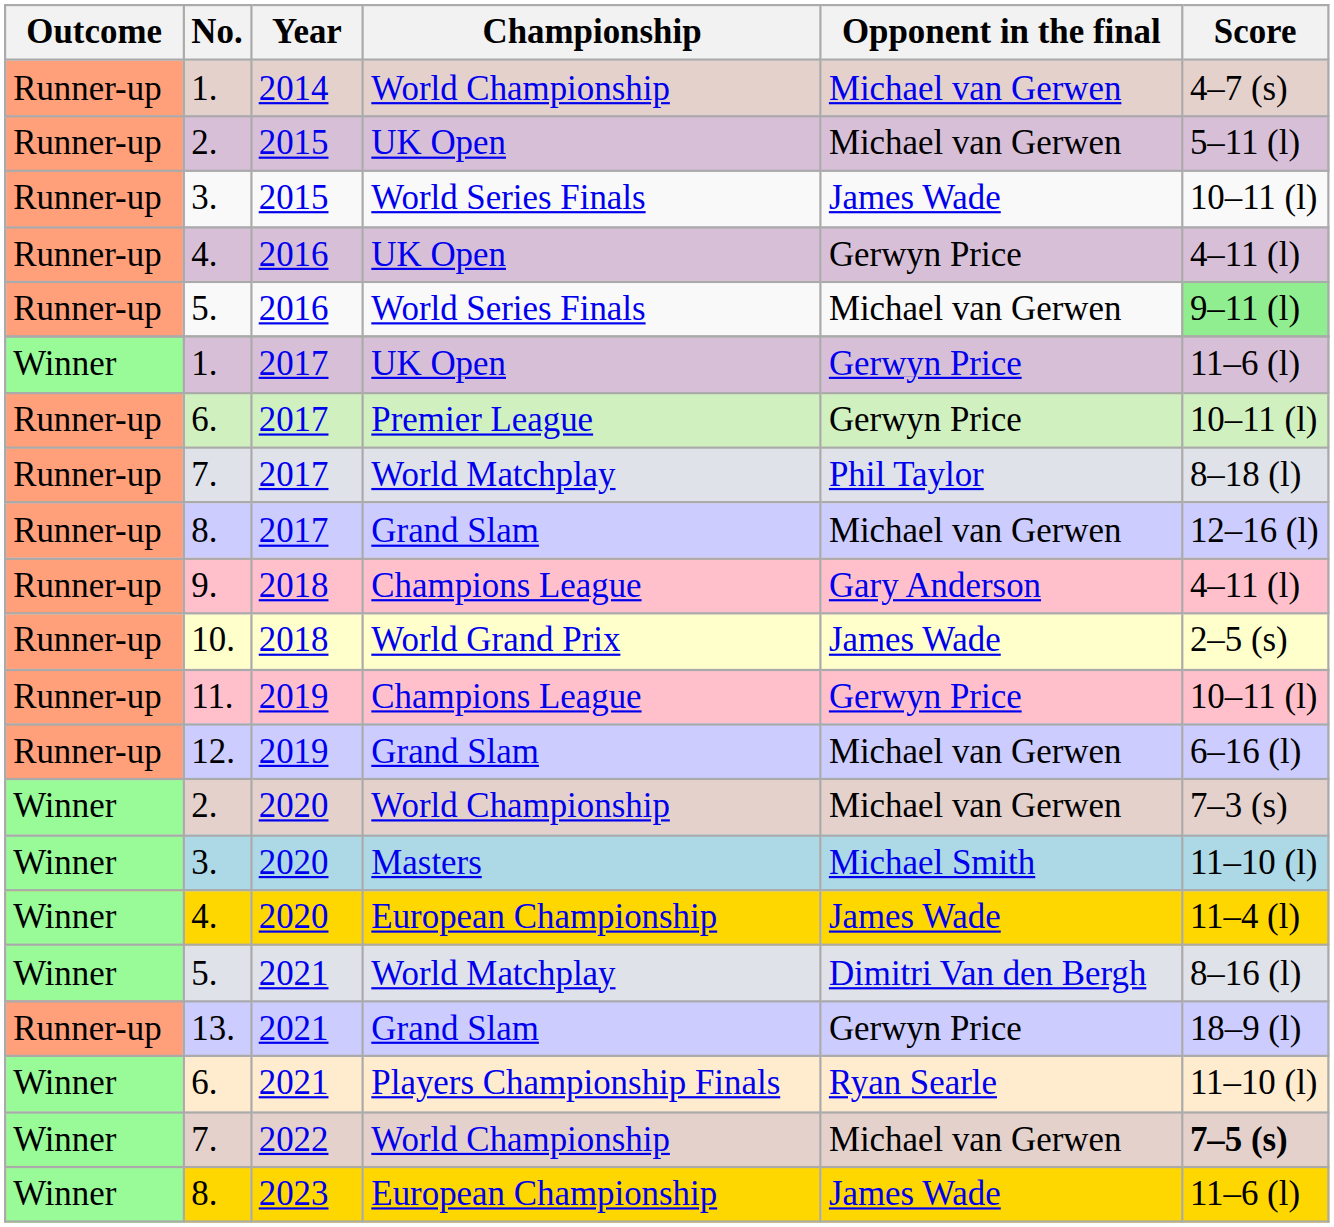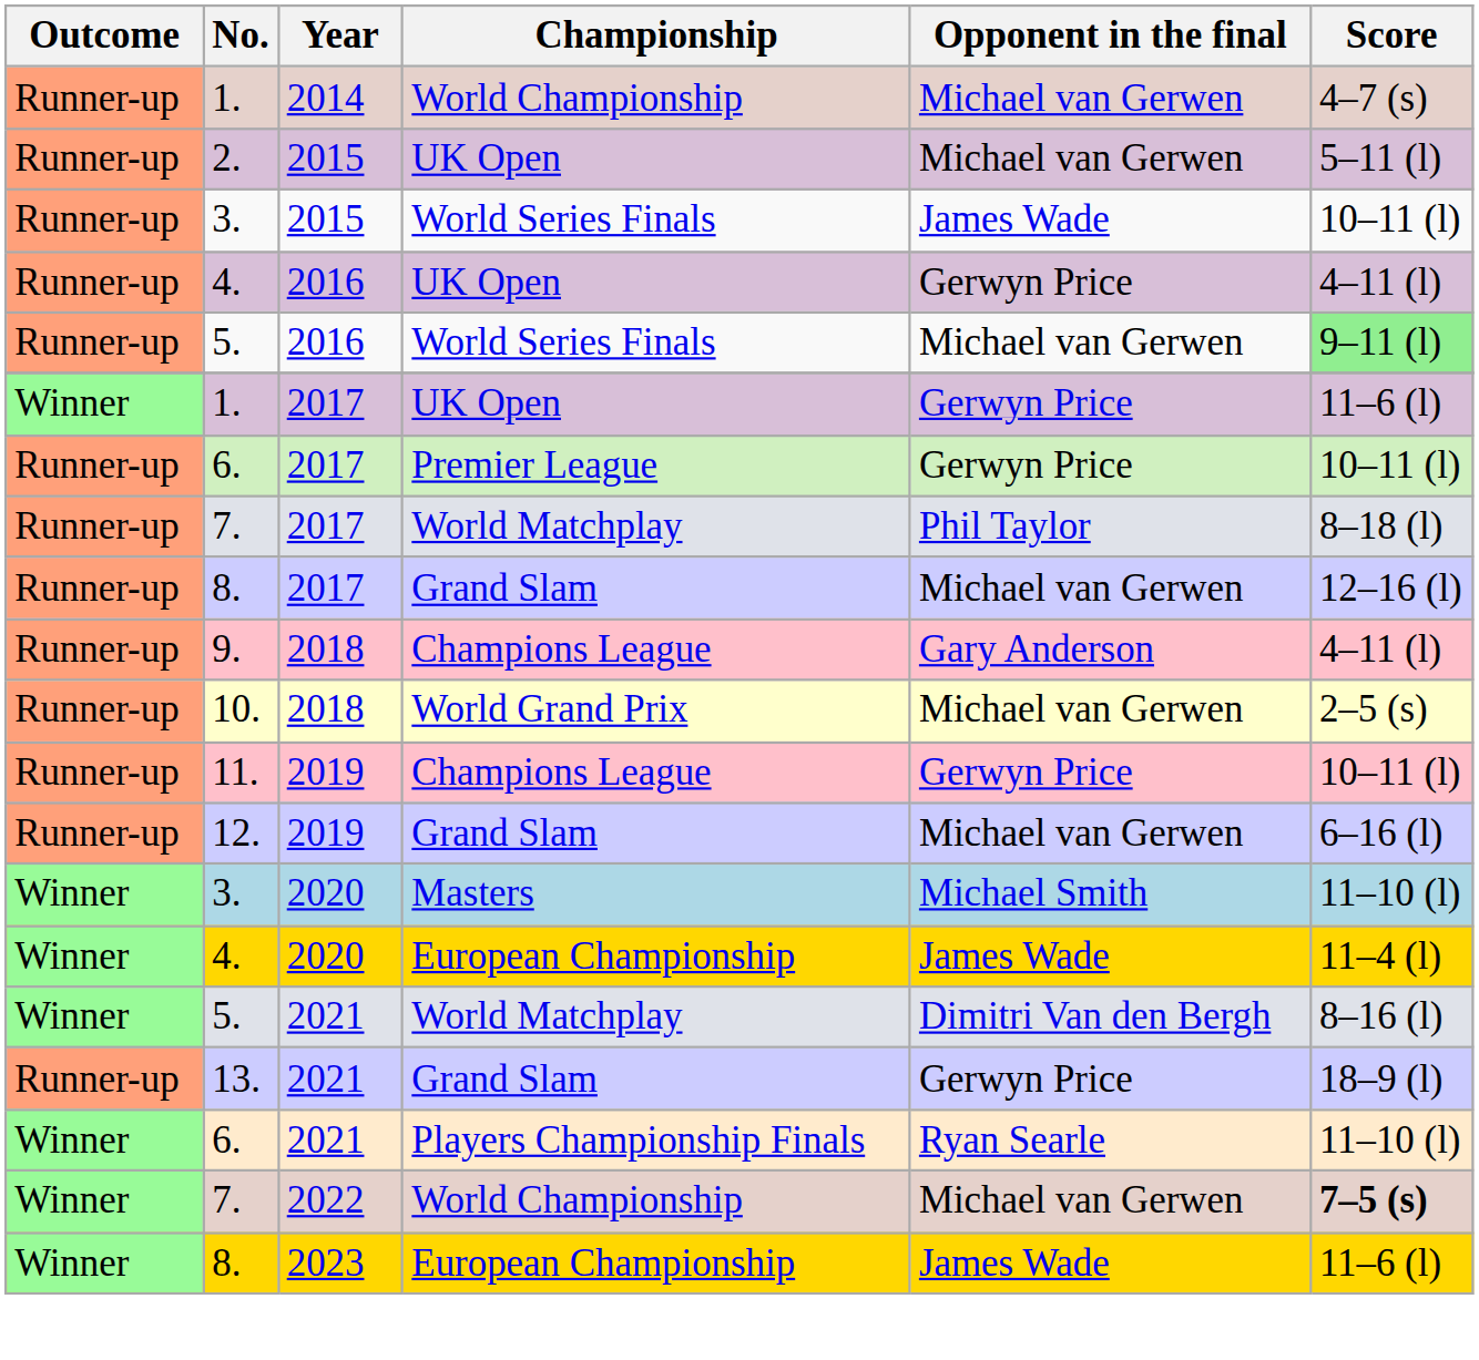 <table class="wikitable">
 <tr>
 <th width="80">Outcome</th>
 <th width="20">No.</th>
 <th width="50">Year</th>
 <th style="width:250px;">Championship</th>
 <th style="width:200px;">Opponent in the final</th>
 <th width="70">Score</th>
 </tr>
 <tr style="background:#e5d1cb;">
 <td style="background:#ffa07a;">Runner-up</td>
 <td>1.</td>
 <td><a href='#'>2014</a></td>
 <td><a href='#'>World Championship</a></td>
 <td> <a href='#'>Michael van Gerwen</a></td>
 <td>4–7 (s)</td>
 </tr>
 <tr style="background:thistle">
 <td style="background:#ffa07a;">Runner-up</td>
 <td>2.</td>
 <td><a href='#'>2015</a></td>
 <td><a href='#'>UK Open</a></td>
 <td> Michael van Gerwen</td>
 <td>5–11 (l)</td>
 </tr>
 <tr>
 <td style="background:#ffa07a;">Runner-up</td>
 <td>3.</td>
 <td><a href='#'>2015</a></td>
 <td><a href='#'>World Series Finals</a></td>
 <td> <a href='#'>James Wade</a></td>
 <td>10–11 (l)</td>
 </tr>
 <tr style="background:thistle">
 <td style="background:#ffa07a;">Runner-up</td>
 <td>4.</td>
 <td><a href='#'>2016</a></td>
 <td><a href='#'>UK Open</a></td>
 <td> Gerwyn Price</td>
 <td>4–11 (l)</td>
 </tr>
 <tr>
 <td style="background:#ffa07a;">Runner-up</td>
 <td>5.</td>
 <td><a href='#'>2016</a></td>
 <td><a href='#'>World Series Finals</a></td>
 <td> Michael van Gerwen</td>
 <td style="background: lightgreen;">9–11 (l)</td>
 </tr>
 <tr>
 </tr>
 <tr style="background:thistle">
 <td style="background:#98FB98">Winner</td>
 <td>1.</td>
 <td><a href='#'>2017</a></td>
 <td><a href='#'>UK Open</a></td>
 <td> <a href='#'>Gerwyn Price</a></td>
 <td>11–6 (l)</td>
 </tr>
 <tr style="background:#d0f0c0;">
 <td style="background:#ffa07a;">Runner-up</td>
 <td>6.</td>
 <td><a href='#'>2017</a></td>
 <td><a href='#'>Premier League</a></td>
 <td> Gerwyn Price</td>
 <td>10–11 (l)</td>
 </tr>
 <tr style="background:#dfe2e9;">
 <td style="background:#ffa07a;">Runner-up</td>
 <td>7.</td>
 <td><a href='#'>2017</a></td>
 <td><a href='#'>World Matchplay</a></td>
 <td> <a href='#'>Phil Taylor</a></td>
 <td>8–18 (l)</td>
 </tr>
 <tr style="background:#CCCCFF;">
 <td style="background:#ffa07a">Runner-up</td>
 <td>8.</td>
 <td><a href='#'>2017</a></td>
 <td><a href='#'>Grand Slam</a></td>
 <td> Michael van Gerwen</td>
 <td>12–16 (l)</td>
 </tr>
 <tr style="background:pink;">
 <td style="background:#ffa07a;">Runner-up</td>
 <td>9.</td>
 <td><a href='#'>2018</a></td>
 <td><a href='#'>Champions League</a></td>
 <td> <a href='#'>Gary Anderson</a></td>
 <td>4–11 (l)</td>
 </tr>
 <tr style="background:#FFFFCC;">
 <td style="background:#ffa07a;">Runner-up</td>
 <td>10.</td>
 <td><a href='#'>2018</a></td>
 <td><a href='#'>World Grand Prix</a></td>
-<td> <a href='#'>James Wade</a></td>
+<td> Michael van Gerwen</td>
 <td>2–5 (s)</td>
 </tr>
 <tr style="background:pink;">
 <td style="background:#ffa07a;">Runner-up</td>
 <td>11.</td>
 <td><a href='#'>2019</a></td>
 <td><a href='#'>Champions League</a></td>
 <td> <a href='#'>Gerwyn Price</a></td>
 <td>10–11 (l)</td>
 </tr>
 <tr style="background:#CCCCFF;">
 <td style="background:#ffa07a;">Runner-up</td>
 <td>12.</td>
 <td><a href='#'>2019</a></td>
 <td><a href='#'>Grand Slam</a></td>
 <td> Michael van Gerwen</td>
 <td>6–16 (l)</td>
-</tr>
-<tr style="background:#e5d1cb;">
-<td style="background:#98FB98;">Winner</td>
-<td>2.</td>
-<td><a href='#'>2020</a></td>
-<td><a href='#'>World Championship</a></td>
-<td> Michael van Gerwen</td>
-<td>7–3 (s)</td>
 </tr>
 <tr style="background:lightblue;">
 <td style="background:#98FB98;">Winner</td>
 <td>3.</td>
 <td><a href='#'>2020</a></td>
 <td><a href='#'>Masters</a></td>
 <td> <a href='#'>Michael Smith</a></td>
 <td>11–10 (l)</td>
 </tr>
 <tr style="background:gold;">
 <td style="background:#98FB98;">Winner</td>
 <td>4.</td>
 <td><a href='#'>2020</a></td>
 <td><a href='#'>European Championship</a></td>
 <td> <a href='#'>James Wade</a></td>
 <td>11–4 (l)</td>
 </tr>
 <tr style="background:#dfe2e9;">
 <td style="background:#98FB98;">Winner</td>
 <td>5.</td>
 <td><a href='#'>2021</a></td>
 <td><a href='#'>World Matchplay</a></td>
 <td> <a href='#'>Dimitri Van den Bergh</a></td>
 <td>8–16 (l)</td>
 </tr>
 <tr style="background:#CCCCFF;">
 <td style="background:#ffa07a;">Runner-up</td>
 <td>13.</td>
 <td><a href='#'>2021</a></td>
 <td><a href='#'>Grand Slam</a></td>
 <td> Gerwyn Price</td>
 <td>18–9 (l)</td>
 </tr>
 <tr style="background:#ffebcd;">
 <td style="background:#98FB98;">Winner</td>
 <td>6.</td>
 <td><a href='#'>2021</a></td>
 <td><a href='#'>Players Championship Finals</a></td>
 <td> <a href='#'>Ryan Searle</a></td>
 <td>11–10 (l)</td>
 </tr>
 <tr style="background:#e5d1cb;">
 <td style="background:#98FB98;">Winner</td>
 <td>7.</td>
 <td><a href='#'>2022</a></td>
 <td><a href='#'>World Championship</a></td>
 <td> Michael van Gerwen</td>
 <td><strong>7–5 (s)</strong></td>
 </tr>
 <tr style="background:gold;">
 <td style="background:#98FB98;">Winner</td>
 <td>8.</td>
 <td><a href='#'>2023</a></td>
 <td><a href='#'>European Championship</a></td>
 <td> <a href='#'>James Wade</a></td>
 <td>11–6 (l)</td>
 </tr>
 </table>
